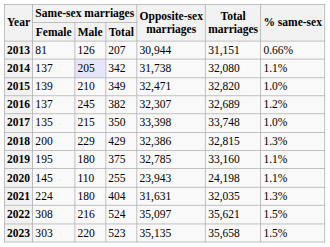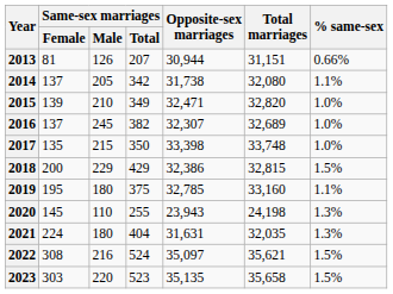 <table class="wikitable" style="text-align:left;">
 <tr>
 <th rowspan=2>Year</th>
 <th colspan=3 align=center>Same-sex marriages</th>
 <th rowspan=2>Opposite-sex<br>marriages</th>
 <th rowspan=2>Total<br>marriages</th>
 <th rowspan=2>% same-sex</th>
 </tr>
 <tr>
 <th>Female</th>
 <th>Male</th>
 <th>Total</th>
 </tr>
 <tr>
 <th>2013</th>
 <td>81</td>
 <td>126</td>
 <td>207</td>
 <td>30,944</td>
 <td>31,151</td>
 <td>0.66%</td>
 </tr>
 <tr>
 <th>2014</th>
 <td>137</td>
-<td style="background: lavender;">205</td>
+<td>205</td>
 <td>342</td>
 <td>31,738</td>
 <td>32,080</td>
 <td>1.1%</td>
 </tr>
 <tr>
 <th>2015</th>
 <td>139</td>
 <td>210</td>
 <td>349</td>
 <td>32,471</td>
 <td>32,820</td>
 <td>1.0%</td>
 </tr>
 <tr>
 <th>2016</th>
 <td>137</td>
 <td>245</td>
 <td>382</td>
 <td>32,307</td>
 <td>32,689</td>
-<td>1.2%</td>
+<td>1.0%</td>
 </tr>
 <tr>
 <th>2017</th>
 <td>135</td>
 <td>215</td>
 <td>350</td>
 <td>33,398</td>
 <td>33,748</td>
 <td>1.0%</td>
 </tr>
 <tr>
 <th>2018</th>
 <td>200</td>
 <td>229</td>
 <td>429</td>
 <td>32,386</td>
 <td>32,815</td>
-<td>1.3%</td>
+<td>1.5%</td>
 </tr>
 <tr>
 <th>2019</th>
 <td>195</td>
 <td>180</td>
 <td>375</td>
 <td>32,785</td>
 <td>33,160</td>
 <td>1.1%</td>
 </tr>
 <tr>
 <th>2020</th>
 <td>145</td>
 <td>110</td>
 <td>255</td>
 <td>23,943</td>
 <td>24,198</td>
-<td>1.1%</td>
+<td>1.3%</td>
 </tr>
 <tr>
 <th>2021</th>
 <td>224</td>
 <td>180</td>
 <td>404</td>
 <td>31,631</td>
 <td>32,035</td>
 <td>1.3%</td>
 </tr>
 <tr>
 <th>2022</th>
 <td>308</td>
 <td>216</td>
 <td>524</td>
 <td>35,097</td>
 <td>35,621</td>
 <td>1.5%</td>
 </tr>
 <tr>
 <th>2023</th>
 <td>303</td>
 <td>220</td>
 <td>523</td>
 <td>35,135</td>
 <td>35,658</td>
 <td>1.5%</td>
 </tr>
 </table>
